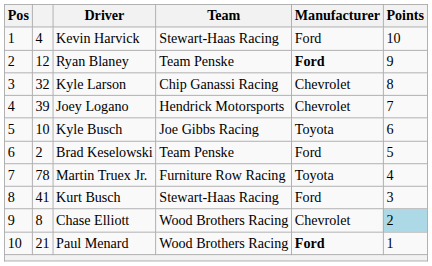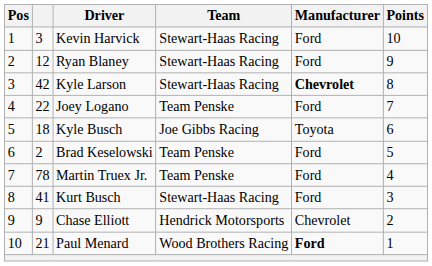 <table class="wikitable" style="font-size:98%">
 <tr>
 <th>Pos</th>
 <th></th>
 <th>Driver</th>
 <th>Team</th>
 <th>Manufacturer</th>
 <th>Points</th>
 </tr>
 <tr>
 <td>1</td>
-<td>4</td>
+<td>3</td>
 <td>Kevin Harvick</td>
 <td>Stewart-Haas Racing</td>
 <td>Ford</td>
 <td>10</td>
 </tr>
 <tr>
 <td>2</td>
 <td>12</td>
 <td>Ryan Blaney</td>
-<td>Team Penske</td>
-<td><strong>Ford</strong></td>
+<td>Stewart-Haas Racing</td>
+<td>Ford</td>
 <td>9</td>
 </tr>
 <tr>
 <td>3</td>
-<td>32</td>
+<td>42</td>
 <td>Kyle Larson</td>
-<td>Chip Ganassi Racing</td>
-<td>Chevrolet</td>
+<td>Stewart-Haas Racing</td>
+<td><strong>Chevrolet</strong></td>
 <td>8</td>
 </tr>
 <tr>
 <td>4</td>
-<td>39</td>
+<td>22</td>
 <td>Joey Logano</td>
-<td>Hendrick Motorsports</td>
-<td>Chevrolet</td>
+<td>Team Penske</td>
+<td>Ford</td>
 <td>7</td>
 </tr>
 <tr>
 <td>5</td>
-<td>10</td>
+<td>18</td>
 <td>Kyle Busch</td>
 <td>Joe Gibbs Racing</td>
 <td>Toyota</td>
 <td>6</td>
 </tr>
 <tr>
 <td>6</td>
 <td>2</td>
 <td>Brad Keselowski</td>
 <td>Team Penske</td>
 <td>Ford</td>
 <td>5</td>
 </tr>
 <tr>
 <td>7</td>
 <td>78</td>
 <td>Martin Truex Jr.</td>
-<td>Furniture Row Racing</td>
-<td>Toyota</td>
+<td>Team Penske</td>
+<td>Ford</td>
 <td>4</td>
 </tr>
 <tr>
 <td>8</td>
 <td>41</td>
 <td>Kurt Busch</td>
 <td>Stewart-Haas Racing</td>
 <td>Ford</td>
 <td>3</td>
 </tr>
 <tr>
 <td>9</td>
-<td>8</td>
+<td>9</td>
 <td>Chase Elliott</td>
-<td>Wood Brothers Racing</td>
+<td>Hendrick Motorsports</td>
 <td>Chevrolet</td>
-<td style="background: lightblue;">2</td>
+<td>2</td>
 </tr>
 <tr>
 <td>10</td>
 <td>21</td>
 <td>Paul Menard</td>
 <td>Wood Brothers Racing</td>
 <td><strong>Ford</strong></td>
 <td>1</td>
 </tr>
 <tr>
 <th colspan="6"></th>
 </tr>
 </table>
